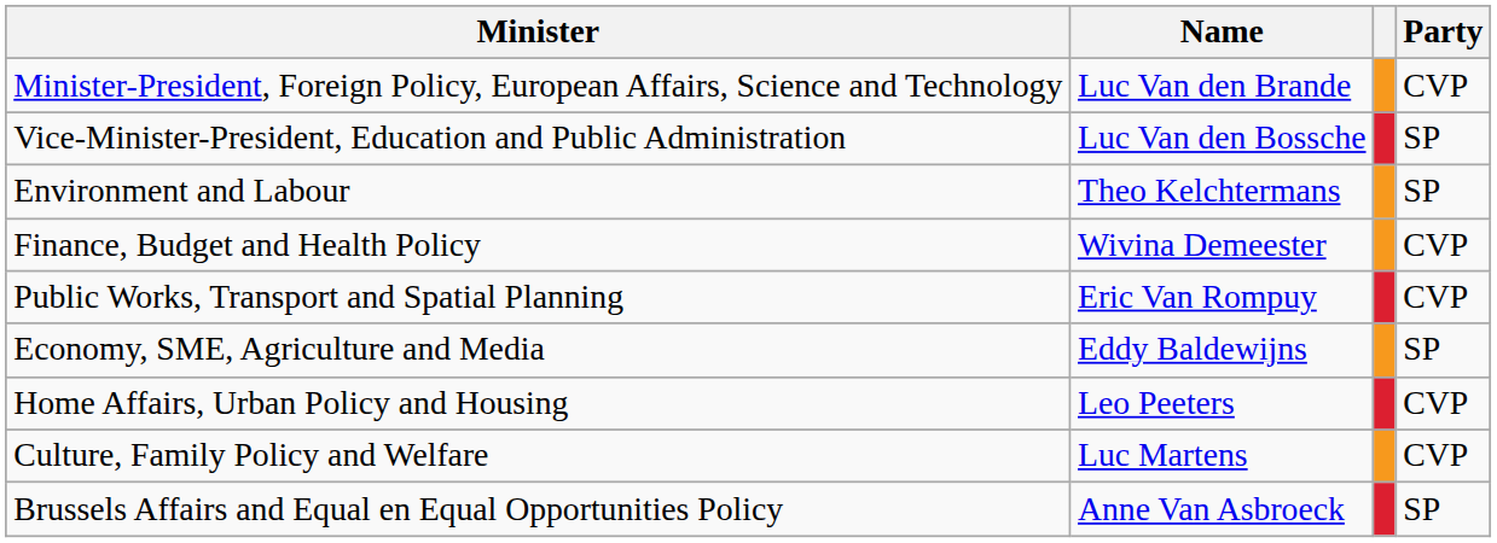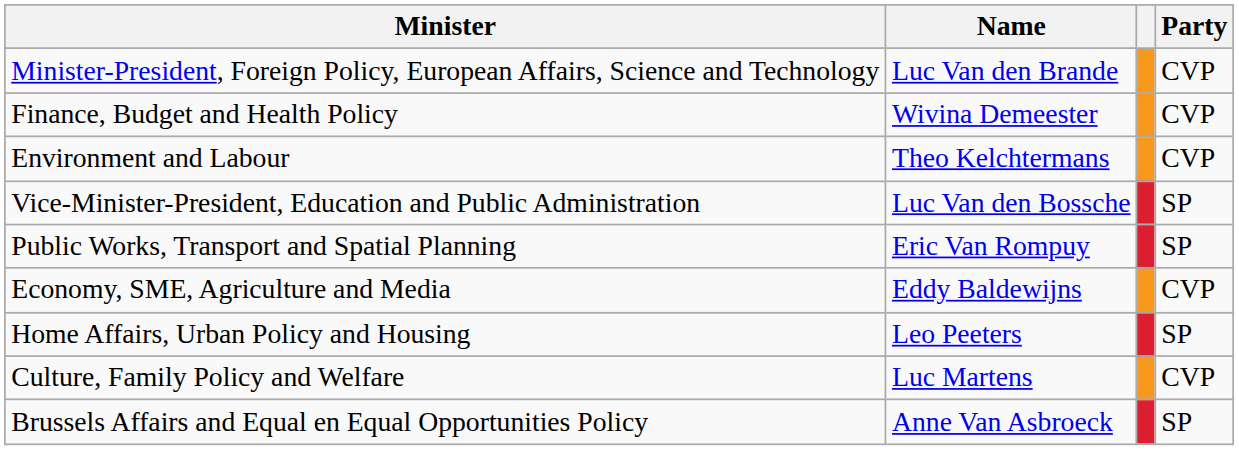 <table class="wikitable">
 <tr>
 <th>Minister</th>
 <th>Name</th>
 <th></th>
 <th>Party</th>
 </tr>
 <tr>
 <td><a href='#'>Minister-President</a>, Foreign Policy, European Affairs, Science and Technology</td>
 <td><a href='#'>Luc Van den Brande</a></td>
 <td style="width: 3px; background-color: #F7991D;"></td>
 <td>CVP</td>
 </tr>
 <tr>
+<td>Finance, Budget and Health Policy</td>
+<td><a href='#'>Wivina Demeester</a></td>
+<td style="width: 3px; background-color: #F7991D;"></td>
+<td>CVP</td>
+</tr>
+<tr>
+<td>Environment and Labour</td>
+<td><a href='#'>Theo Kelchtermans</a></td>
+<td style="width: 3px; background-color: #F7991D;"></td>
+<td>CVP</td>
+</tr>
+<tr>
 <td>Vice-Minister-President,  Education and Public Administration</td>
 <td><a href='#'>Luc Van den Bossche</a></td>
 <td style="width: 3px; background-color: #DC1F30;"></td>
 <td>SP</td>
 </tr>
 <tr>
-<td>Environment and Labour</td>
-<td><a href='#'>Theo Kelchtermans</a></td>
-<td style="width: 3px; background-color: #F7991D;"></td>
-<td>SP</td>
-</tr>
-<tr>
-<td>Finance, Budget and Health Policy</td>
-<td><a href='#'>Wivina Demeester</a></td>
-<td style="width: 3px; background-color: #F7991D;"></td>
-<td>CVP</td>
-</tr>
-<tr>
 <td>Public Works, Transport and Spatial Planning</td>
 <td><a href='#'>Eric Van Rompuy</a></td>
 <td style="width: 3px; background-color: #DC1F30;"></td>
-<td>CVP</td>
+<td>SP</td>
 </tr>
 <tr>
 <td>Economy, SME, Agriculture and Media</td>
 <td><a href='#'>Eddy Baldewijns</a></td>
 <td style="width: 3px; background-color: #F7991D;"></td>
-<td>SP</td>
+<td>CVP</td>
 </tr>
 <tr>
 <td>Home Affairs, Urban Policy and Housing</td>
 <td><a href='#'>Leo Peeters</a></td>
 <td style="width: 3px; background-color: #DC1F30;"></td>
-<td>CVP</td>
+<td>SP</td>
 </tr>
 <tr>
 <td>Culture, Family Policy and Welfare</td>
 <td><a href='#'>Luc Martens</a></td>
 <td style="width: 3px; background-color: #F7991D;"></td>
 <td>CVP</td>
 </tr>
 <tr>
 <td>Brussels Affairs and Equal en Equal Opportunities Policy</td>
 <td><a href='#'>Anne Van Asbroeck</a></td>
 <td style="width: 3px; background-color: #DC1F30;"></td>
 <td>SP</td>
 </tr>
 </table>
